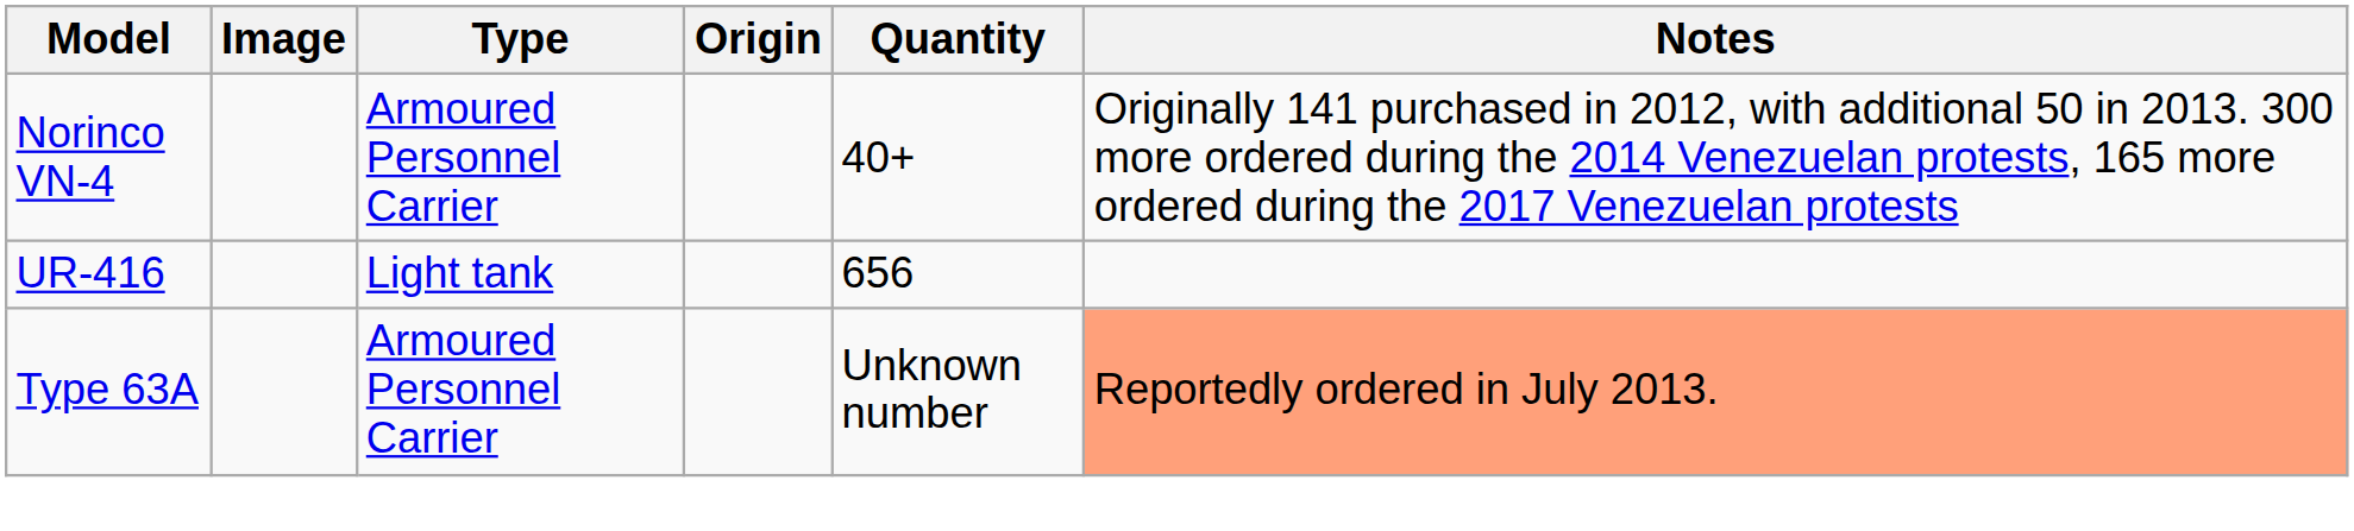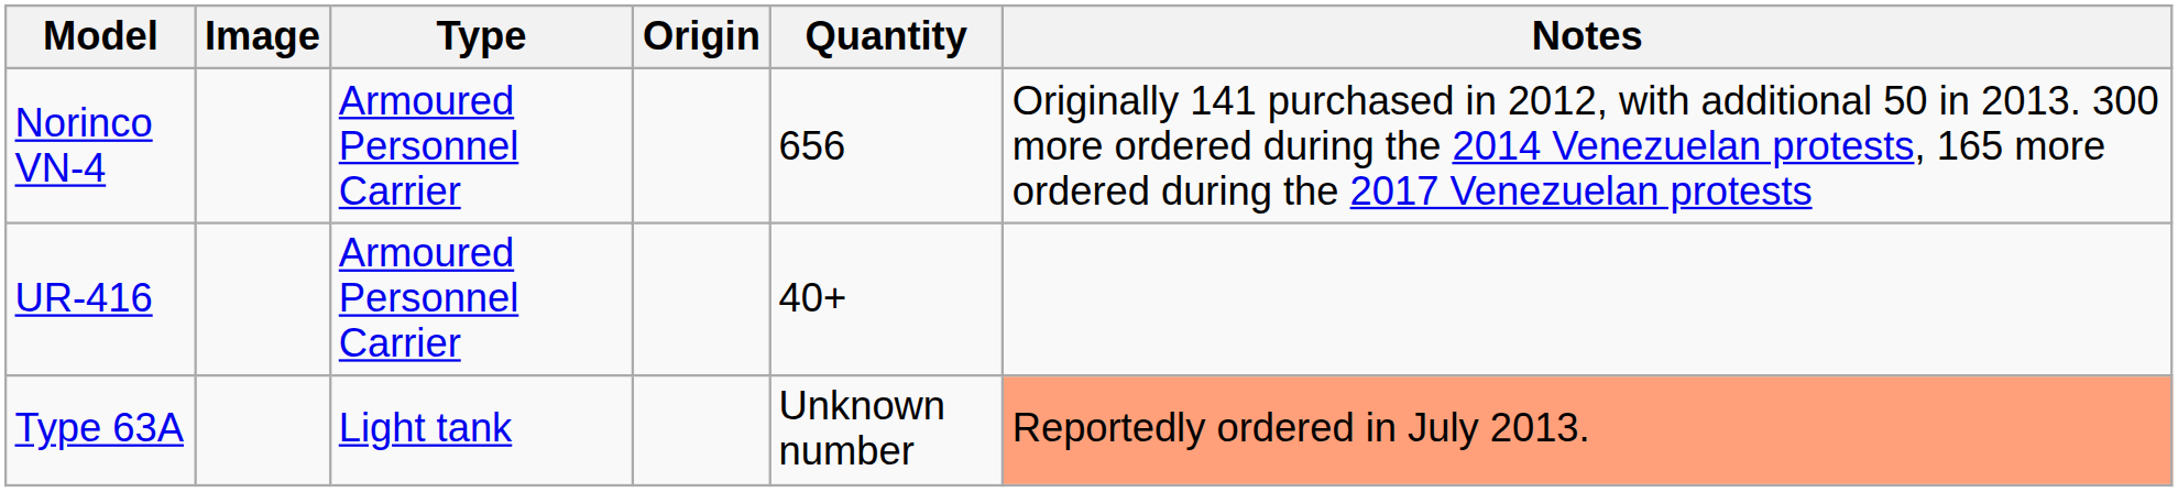 <table class="wikitable">
 <tr>
 <th>Model</th>
 <th>Image</th>
 <th>Type</th>
 <th>Origin</th>
 <th>Quantity</th>
 <th>Notes</th>
 </tr>
 <tr>
 <td><a href='#'>Norinco VN-4</a></td>
 <td></td>
 <td><a href='#'>Armoured Personnel Carrier</a></td>
 <td></td>
-<td>40+</td>
+<td>656</td>
 <td>Originally 141 purchased in 2012, with additional 50 in 2013. 300 more ordered during the <a href='#'>2014 Venezuelan protests</a>, 165 more ordered during the <a href='#'>2017 Venezuelan protests</a></td>
 </tr>
 <tr>
 <td><a href='#'>UR-416</a></td>
 <td></td>
-<td><a href='#'>Light tank</a></td>
+<td><a href='#'>Armoured Personnel Carrier</a></td>
 <td></td>
-<td>656</td>
+<td>40+</td>
 <td></td>
 </tr>
 <tr>
 <td><a href='#'>Type 63A</a></td>
 <td></td>
-<td><a href='#'>Armoured Personnel Carrier</a></td>
+<td><a href='#'>Light tank</a></td>
 <td></td>
 <td>Unknown number</td>
 <td style="background: lightsalmon;">Reportedly ordered in July 2013.</td>
 </tr>
 </table>
